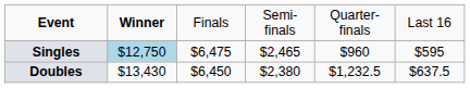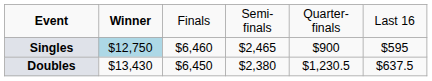 <table class="wikitable" style="font-size:90%; text-align:center">
 <tr>
 <td width="104px"><strong>Event</strong></td>
 <td width="68px"><strong>Winner</strong></td>
 <td width="68px">Finals</td>
 <td width="68px">Semi-finals</td>
 <td width="80px">Quarter-finals</td>
 <td width="68px">Last 16</td>
 </tr>
 <tr>
 <td bgcolor="#dfe2e9"><strong>Singles</strong></td>
 <td style="background: lightblue;">$12,750</td>
-<td>$6,475</td>
+<td>$6,460</td>
 <td>$2,465</td>
-<td>$960</td>
+<td>$900</td>
 <td>$595</td>
 </tr>
 <tr>
 <td bgcolor="#dfe2e9"><strong>Doubles</strong></td>
 <td>$13,430</td>
 <td>$6,450</td>
 <td>$2,380</td>
-<td>$1,232.5</td>
+<td>$1,230.5</td>
 <td>$637.5</td>
 </tr>
 </table>
